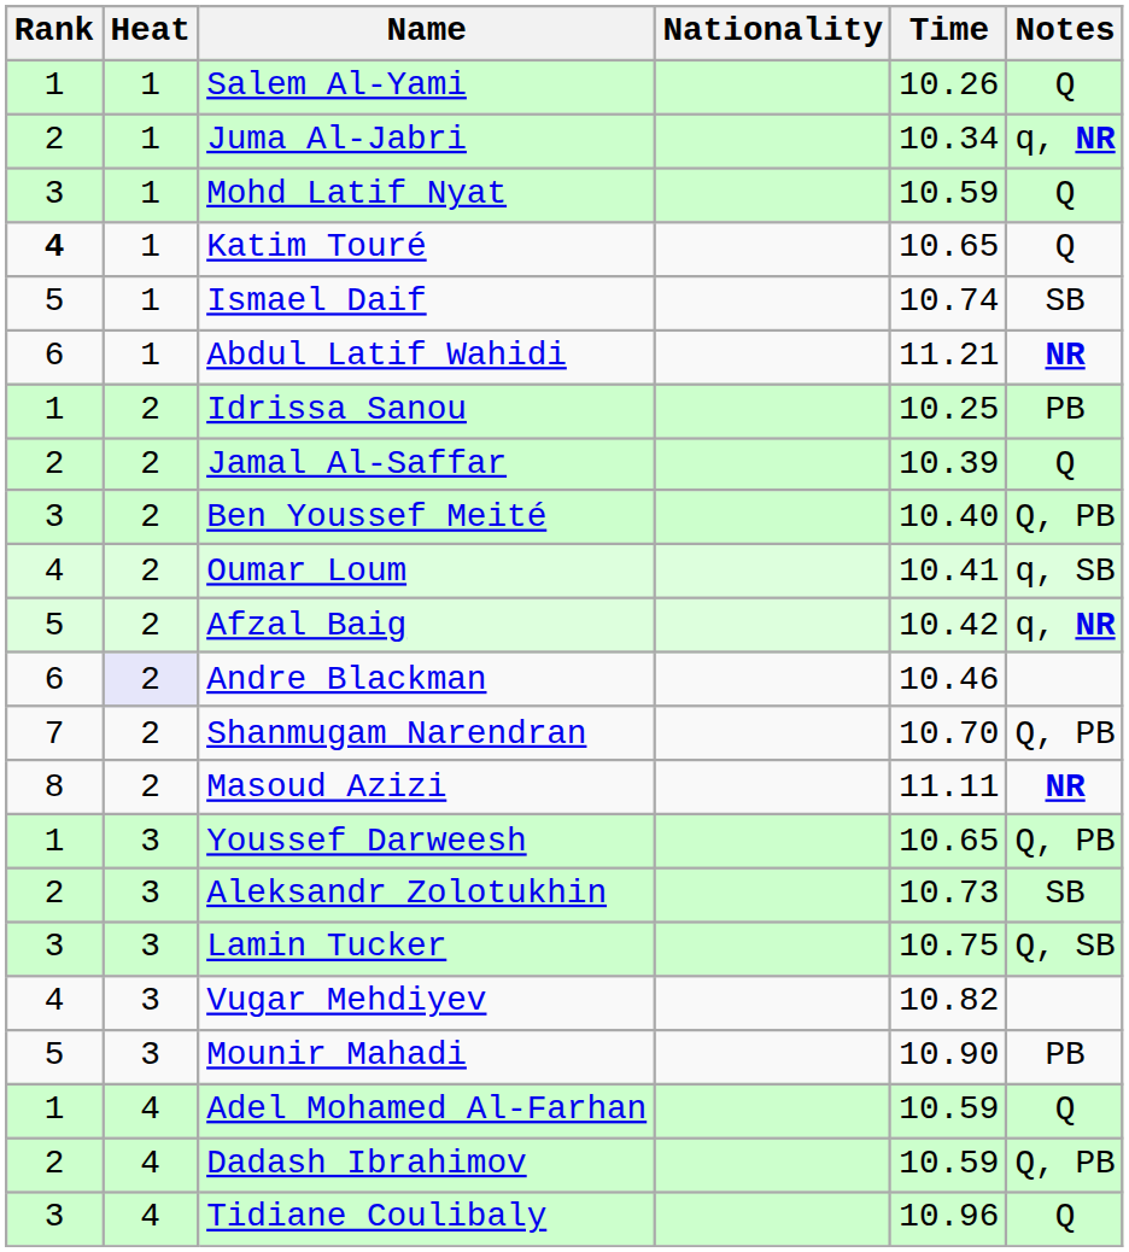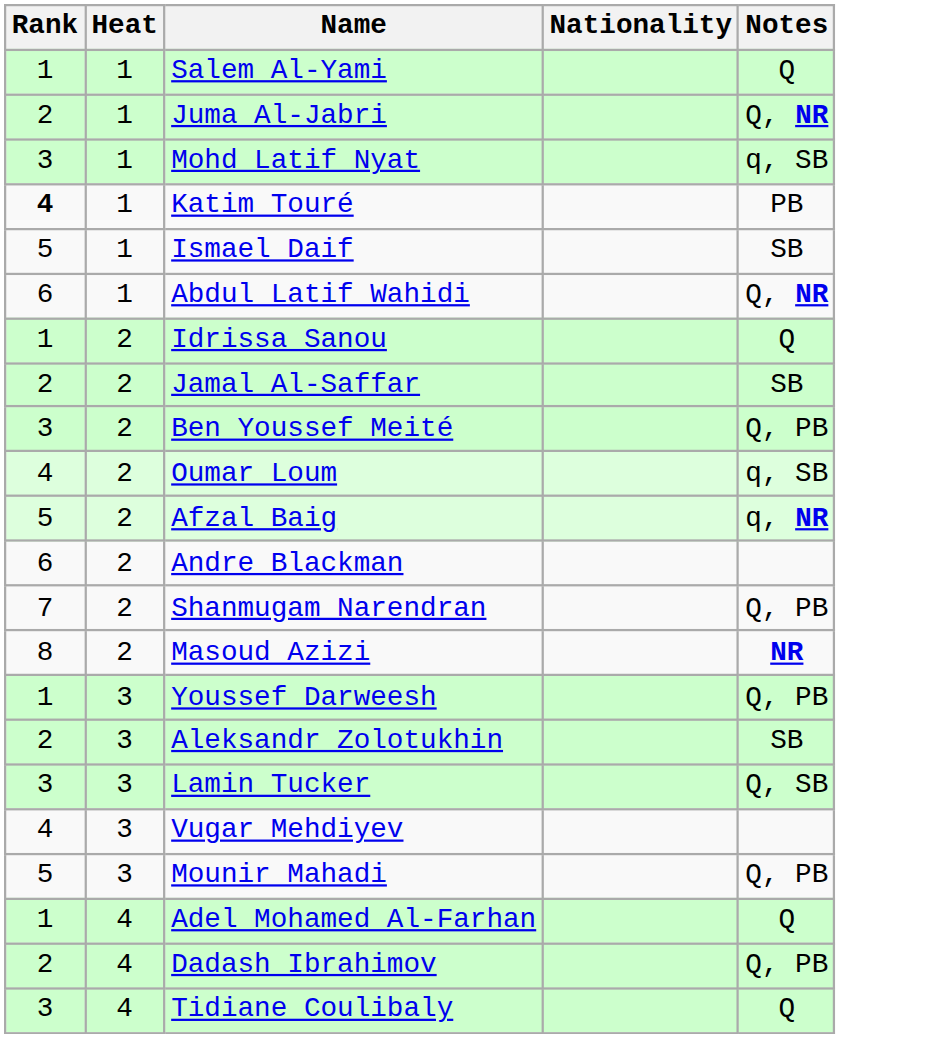 <table class="wikitable sortable" style="text-align:center;font-size:95%">
 <tr>
 <th>Rank</th>
 <th>Heat</th>
 <th>Name</th>
 <th>Nationality</th>
-<th>Time</th>
 <th>Notes</th>
 </tr>
 <tr bgcolor=ccffcc>
 <td>1</td>
 <td>1</td>
 <td align=left><a href='#'>Salem Al-Yami</a></td>
 <td align=left></td>
-<td>10.26</td>
 <td>Q</td>
 </tr>
 <tr bgcolor=ccffcc>
 <td>2</td>
 <td>1</td>
 <td align=left><a href='#'>Juma Al-Jabri</a></td>
 <td align=left></td>
-<td>10.34</td>
-<td>q, <strong><a href='#'>NR</a></strong></td>
+<td>Q, <strong><a href='#'>NR</a></strong></td>
 </tr>
 <tr bgcolor=ccffcc>
 <td>3</td>
 <td>1</td>
 <td align=left><a href='#'>Mohd Latif Nyat</a></td>
 <td align=left></td>
-<td>10.59</td>
-<td>Q</td>
+<td>q, SB</td>
 </tr>
 <tr>
 <td><strong>4</strong></td>
 <td>1</td>
 <td align=left><a href='#'>Katim Touré</a></td>
 <td align=left></td>
-<td>10.65</td>
-<td>Q</td>
+<td>PB</td>
 </tr>
 <tr>
 <td>5</td>
 <td>1</td>
 <td align=left><a href='#'>Ismael Daif</a></td>
 <td align=left></td>
-<td>10.74</td>
 <td>SB</td>
 </tr>
 <tr>
 <td>6</td>
 <td>1</td>
 <td align=left><a href='#'>Abdul Latif Wahidi</a></td>
 <td align=left></td>
-<td>11.21</td>
-<td><strong><a href='#'>NR</a></strong></td>
+<td>Q, <strong><a href='#'>NR</a></strong></td>
 </tr>
 <tr bgcolor=ccffcc>
 <td>1</td>
 <td>2</td>
 <td align=left><a href='#'>Idrissa Sanou</a></td>
 <td align=left></td>
-<td>10.25</td>
-<td>PB</td>
+<td>Q</td>
 </tr>
 <tr bgcolor=ccffcc>
 <td>2</td>
 <td>2</td>
 <td align=left><a href='#'>Jamal Al-Saffar</a></td>
 <td align=left></td>
-<td>10.39</td>
-<td>Q</td>
+<td>SB</td>
 </tr>
 <tr bgcolor=ccffcc>
 <td>3</td>
 <td>2</td>
 <td align=left><a href='#'>Ben Youssef Meité</a></td>
 <td align=left></td>
-<td>10.40</td>
 <td>Q, PB</td>
 </tr>
 <tr bgcolor=ddffdd>
 <td>4</td>
 <td>2</td>
 <td align=left><a href='#'>Oumar Loum</a></td>
 <td align=left></td>
-<td>10.41</td>
 <td>q, SB</td>
 </tr>
 <tr bgcolor=ddffdd>
 <td>5</td>
 <td>2</td>
 <td align=left><a href='#'>Afzal Baig</a></td>
 <td align=left></td>
-<td>10.42</td>
 <td>q, <strong><a href='#'>NR</a></strong></td>
 </tr>
 <tr>
 <td>6</td>
-<td style="background: lavender;">2</td>
+<td>2</td>
 <td align=left><a href='#'>Andre Blackman</a></td>
 <td align=left></td>
-<td>10.46</td>
 <td></td>
 </tr>
 <tr>
 <td>7</td>
 <td>2</td>
 <td align=left><a href='#'>Shanmugam Narendran</a></td>
 <td align=left></td>
-<td>10.70</td>
 <td>Q, PB</td>
 </tr>
 <tr>
 <td>8</td>
 <td>2</td>
 <td align=left><a href='#'>Masoud Azizi</a></td>
 <td align=left></td>
-<td>11.11</td>
 <td><strong><a href='#'>NR</a></strong></td>
 </tr>
 <tr bgcolor=ccffcc>
 <td>1</td>
 <td>3</td>
 <td align=left><a href='#'>Youssef Darweesh</a></td>
 <td align=left></td>
-<td>10.65</td>
 <td>Q, PB</td>
 </tr>
 <tr bgcolor=ccffcc>
 <td>2</td>
 <td>3</td>
 <td align=left><a href='#'>Aleksandr Zolotukhin</a></td>
 <td align=left></td>
-<td>10.73</td>
 <td>SB</td>
 </tr>
 <tr bgcolor=ccffcc>
 <td>3</td>
 <td>3</td>
 <td align=left><a href='#'>Lamin Tucker</a></td>
 <td align=left></td>
-<td>10.75</td>
 <td>Q, SB</td>
 </tr>
 <tr>
 <td>4</td>
 <td>3</td>
 <td align=left><a href='#'>Vugar Mehdiyev</a></td>
 <td align=left></td>
-<td>10.82</td>
 <td></td>
 </tr>
 <tr>
 <td>5</td>
 <td>3</td>
 <td align=left><a href='#'>Mounir Mahadi</a></td>
 <td align=left></td>
-<td>10.90</td>
-<td>PB</td>
+<td>Q, PB</td>
 </tr>
 <tr bgcolor=ccffcc>
 <td>1</td>
 <td>4</td>
 <td align=left><a href='#'>Adel Mohamed Al-Farhan</a></td>
 <td align=left></td>
-<td>10.59</td>
 <td>Q</td>
 </tr>
 <tr bgcolor=ccffcc>
 <td>2</td>
 <td>4</td>
 <td align=left><a href='#'>Dadash Ibrahimov</a></td>
 <td align=left></td>
-<td>10.59</td>
 <td>Q, PB</td>
 </tr>
 <tr bgcolor=ccffcc>
 <td>3</td>
 <td>4</td>
 <td align=left><a href='#'>Tidiane Coulibaly</a></td>
 <td align=left></td>
-<td>10.96</td>
 <td>Q</td>
 </tr>
 </table>
